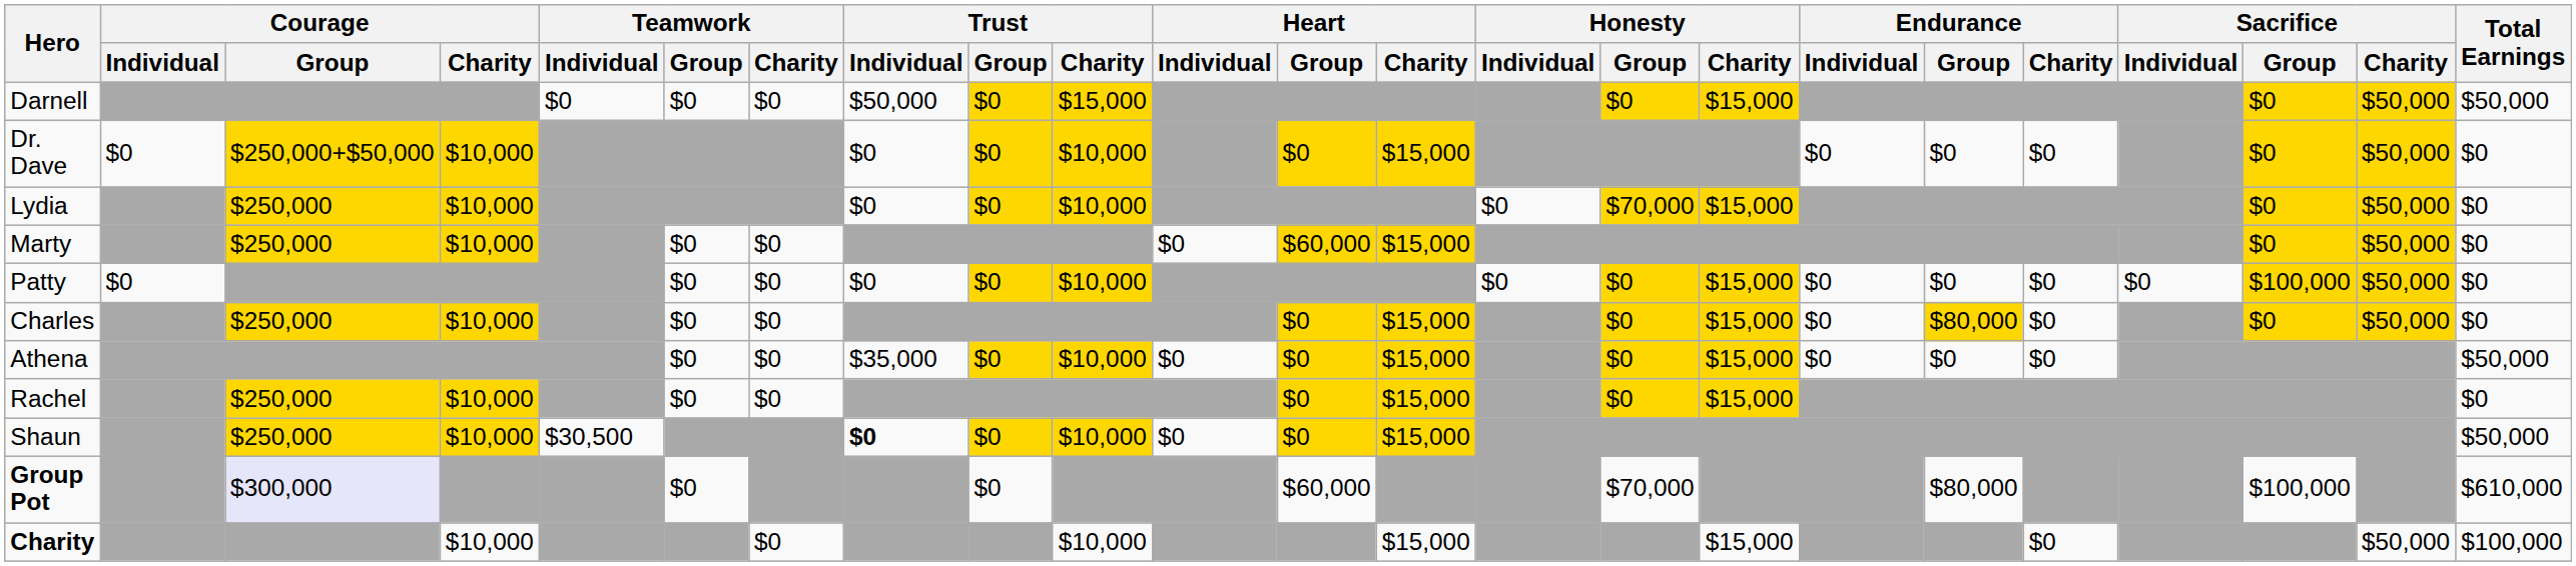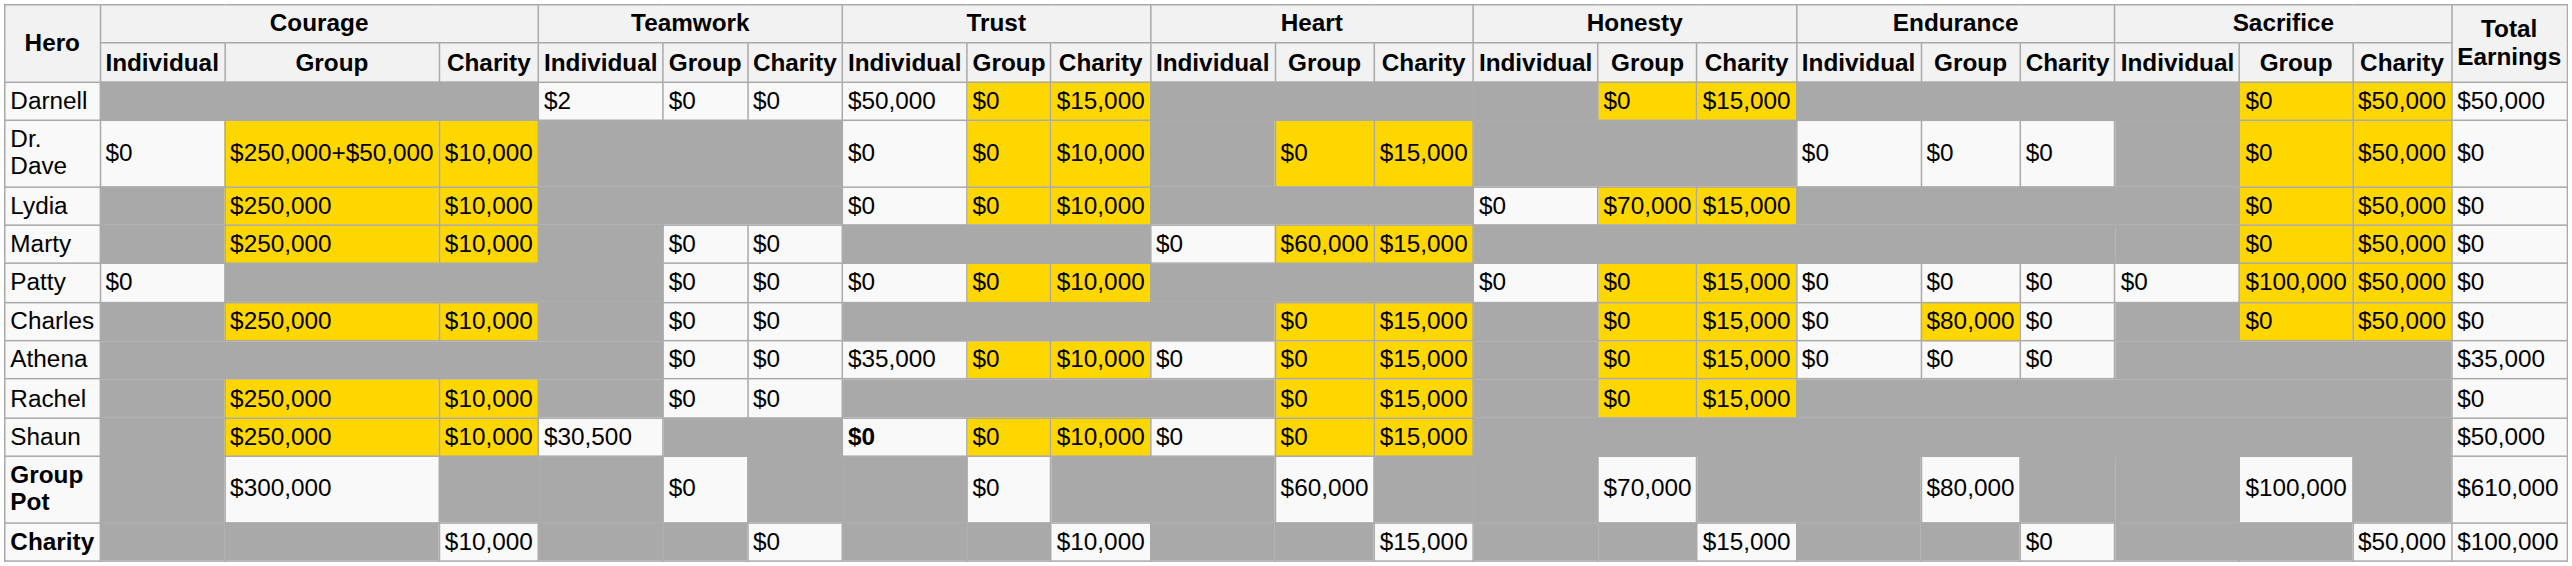 <table class="wikitable" text-align:center">
 <tr>
 <th rowspan=2 width="60"><strong>Hero</strong></th>
 <th width="180" colspan=3><strong>Courage</strong></th>
 <th width="180" colspan=3><strong>Teamwork</strong></th>
 <th width="180" colspan=3><strong>Trust</strong></th>
 <th width="180" colspan=3><strong>Heart</strong></th>
 <th width="180" colspan=3><strong>Honesty</strong></th>
 <th width="180" colspan=3><strong>Endurance</strong></th>
 <th width="180" colspan=3><strong>Sacrifice</strong></th>
 <th rowspan=2 width="125"><strong>Total Earnings</strong></th>
 </tr>
 <tr>
 <th width="60">Individual</th>
 <th width="60">Group</th>
 <th width="60">Charity</th>
 <th width="60">Individual</th>
 <th width="60">Group</th>
 <th width="60">Charity</th>
 <th width="60">Individual</th>
 <th width="60">Group</th>
 <th width="60">Charity</th>
 <th width="60">Individual</th>
 <th width="60">Group</th>
 <th width="60">Charity</th>
 <th width="60">Individual</th>
 <th width="60">Group</th>
 <th width="60">Charity</th>
 <th width="60">Individual</th>
 <th width="60">Group</th>
 <th width="60">Charity</th>
 <th width="60">Individual</th>
 <th width="60">Group</th>
 <th width="60">Charity</th>
 </tr>
 <tr>
 <td>Darnell</td>
 <td colspan=3 bgcolor="darkgray"></td>
-<td>$0</td>
+<td>$2</td>
 <td>$0</td>
 <td>$0</td>
 <td>$50,000</td>
 <td bgcolor="gold">$0</td>
 <td bgcolor="gold">$15,000</td>
 <td colspan=3 bgcolor="darkgray"></td>
 <td bgcolor="darkgray"></td>
 <td bgcolor="gold">$0</td>
 <td bgcolor="gold">$15,000</td>
 <td colspan=4 bgcolor="darkgray"></td>
 <td bgcolor="gold">$0</td>
 <td bgcolor="gold">$50,000</td>
 <td>$50,000</td>
 </tr>
 <tr>
 <td>Dr. Dave</td>
 <td>$0</td>
 <td bgcolor="gold">$250,000+$50,000</td>
 <td bgcolor="gold">$10,000</td>
 <td colspan=3 bgcolor="darkgray"></td>
 <td>$0</td>
 <td bgcolor="gold">$0</td>
 <td bgcolor="gold">$10,000</td>
 <td bgcolor="darkgray"></td>
 <td bgcolor="gold">$0</td>
 <td bgcolor="gold">$15,000</td>
 <td colspan=3 bgcolor="darkgray"></td>
 <td>$0</td>
 <td>$0</td>
 <td>$0</td>
 <td bgcolor="darkgray"></td>
 <td bgcolor="gold">$0</td>
 <td bgcolor="gold">$50,000</td>
 <td>$0</td>
 </tr>
 <tr>
 <td>Lydia</td>
 <td bgcolor="darkgray"></td>
 <td bgcolor="gold">$250,000</td>
 <td bgcolor="gold">$10,000</td>
 <td colspan=3 bgcolor="darkgray"></td>
 <td>$0</td>
 <td bgcolor="gold">$0</td>
 <td bgcolor="gold">$10,000</td>
 <td colspan=3 bgcolor="darkgray"></td>
 <td>$0</td>
 <td bgcolor="gold">$70,000</td>
 <td bgcolor="gold">$15,000</td>
 <td colspan=4 bgcolor="darkgray"></td>
 <td bgcolor="gold">$0</td>
 <td bgcolor="gold">$50,000</td>
 <td>$0</td>
 </tr>
 <tr>
 <td>Marty</td>
 <td bgcolor="darkgray"></td>
 <td bgcolor="gold">$250,000</td>
 <td bgcolor="gold">$10,000</td>
 <td bgcolor="darkgray"></td>
 <td>$0</td>
 <td>$0</td>
 <td colspan=3 bgcolor="darkgray"></td>
 <td>$0</td>
 <td bgcolor="gold">$60,000</td>
 <td bgcolor="gold">$15,000</td>
 <td colspan=6 bgcolor="darkgray"></td>
 <td bgcolor="darkgray"></td>
 <td bgcolor="gold">$0</td>
 <td bgcolor="gold">$50,000</td>
 <td>$0</td>
 </tr>
 <tr>
 <td>Patty</td>
 <td>$0</td>
 <td colspan=3 bgcolor="darkgray"></td>
 <td>$0</td>
 <td>$0</td>
 <td>$0</td>
 <td bgcolor="gold">$0</td>
 <td bgcolor="gold">$10,000</td>
 <td colspan=3 bgcolor="darkgray"></td>
 <td>$0</td>
 <td bgcolor="gold">$0</td>
 <td bgcolor="gold">$15,000</td>
 <td>$0</td>
 <td>$0</td>
 <td>$0</td>
 <td>$0</td>
 <td bgcolor="gold">$100,000</td>
 <td bgcolor="gold">$50,000</td>
 <td>$0</td>
 </tr>
 <tr>
 <td>Charles</td>
 <td bgcolor="darkgray"></td>
 <td bgcolor="gold">$250,000</td>
 <td bgcolor="gold">$10,000</td>
 <td bgcolor="darkgray"></td>
 <td>$0</td>
 <td>$0</td>
 <td colspan=4 bgcolor="darkgray"></td>
 <td bgcolor="gold">$0</td>
 <td bgcolor="gold">$15,000</td>
 <td bgcolor="darkgray"></td>
 <td bgcolor="gold">$0</td>
 <td bgcolor="gold">$15,000</td>
 <td>$0</td>
 <td bgcolor="gold">$80,000</td>
 <td>$0</td>
 <td bgcolor="darkgray"></td>
 <td bgcolor="gold">$0</td>
 <td bgcolor="gold">$50,000</td>
 <td>$0</td>
 </tr>
 <tr>
 <td>Athena</td>
 <td colspan=4 bgcolor="darkgray"></td>
 <td>$0</td>
 <td>$0</td>
 <td>$35,000</td>
 <td bgcolor="gold">$0</td>
 <td bgcolor="gold">$10,000</td>
 <td>$0</td>
 <td bgcolor="gold">$0</td>
 <td bgcolor="gold">$15,000</td>
 <td bgcolor="darkgray"></td>
 <td bgcolor="gold">$0</td>
 <td bgcolor="gold">$15,000</td>
 <td>$0</td>
 <td>$0</td>
 <td>$0</td>
 <td colspan=3 bgcolor="darkgray"></td>
-<td>$50,000</td>
+<td>$35,000</td>
 </tr>
 <tr>
 <td>Rachel</td>
 <td bgcolor="darkgray"></td>
 <td bgcolor="gold">$250,000</td>
 <td bgcolor="gold">$10,000</td>
 <td bgcolor="darkgray"></td>
 <td>$0</td>
 <td>$0</td>
 <td colspan=4 bgcolor="darkgray"></td>
 <td bgcolor="gold">$0</td>
 <td bgcolor="gold">$15,000</td>
 <td bgcolor="darkgray"></td>
 <td bgcolor="gold">$0</td>
 <td bgcolor="gold">$15,000</td>
 <td colspan=6 bgcolor="darkgray"></td>
 <td>$0</td>
 </tr>
 <tr>
 <td>Shaun</td>
 <td bgcolor="darkgray"></td>
 <td bgcolor="gold">$250,000</td>
 <td bgcolor="gold">$10,000</td>
 <td>$30,500</td>
 <td colspan=2 bgcolor="darkgray"></td>
 <td><strong>$0</strong></td>
 <td bgcolor="gold">$0</td>
 <td bgcolor="gold">$10,000</td>
 <td>$0</td>
 <td bgcolor="gold">$0</td>
 <td bgcolor="gold">$15,000</td>
 <td colspan=9 bgcolor="darkgray"></td>
 <td>$50,000</td>
 </tr>
 <tr>
 <td><strong>Group Pot</strong></td>
 <td bgcolor="darkgray"></td>
-<td style="background: lavender;">$300,000</td>
+<td>$300,000</td>
 <td bgcolor="darkgray"></td>
 <td bgcolor="darkgray"></td>
 <td>$0</td>
 <td bgcolor="darkgray"></td>
 <td bgcolor="darkgray"></td>
 <td>$0</td>
 <td bgcolor="darkgray"></td>
 <td bgcolor="darkgray"></td>
 <td>$60,000</td>
 <td bgcolor="darkgray"></td>
 <td bgcolor="darkgray"></td>
 <td>$70,000</td>
 <td bgcolor="darkgray"></td>
 <td bgcolor="darkgray"></td>
 <td>$80,000</td>
 <td bgcolor="darkgray"></td>
 <td bgcolor="darkgray"></td>
 <td>$100,000</td>
 <td bgcolor="darkgray"></td>
 <td>$610,000</td>
 </tr>
 <tr>
 <td><strong>Charity</strong></td>
 <td bgcolor="darkgray"></td>
 <td bgcolor="darkgray"></td>
 <td>$10,000</td>
 <td bgcolor="darkgray"></td>
 <td bgcolor="darkgray"></td>
 <td>$0</td>
 <td bgcolor="darkgray"></td>
 <td bgcolor="darkgray"></td>
 <td>$10,000</td>
 <td bgcolor="darkgray"></td>
 <td bgcolor="darkgray"></td>
 <td>$15,000</td>
 <td bgcolor="darkgray"></td>
 <td bgcolor="darkgray"></td>
 <td>$15,000</td>
 <td bgcolor="darkgray"></td>
 <td bgcolor="darkgray"></td>
 <td>$0</td>
 <td bgcolor="darkgray"></td>
 <td bgcolor="darkgray"></td>
 <td>$50,000</td>
 <td>$100,000</td>
 </tr>
 </table>
